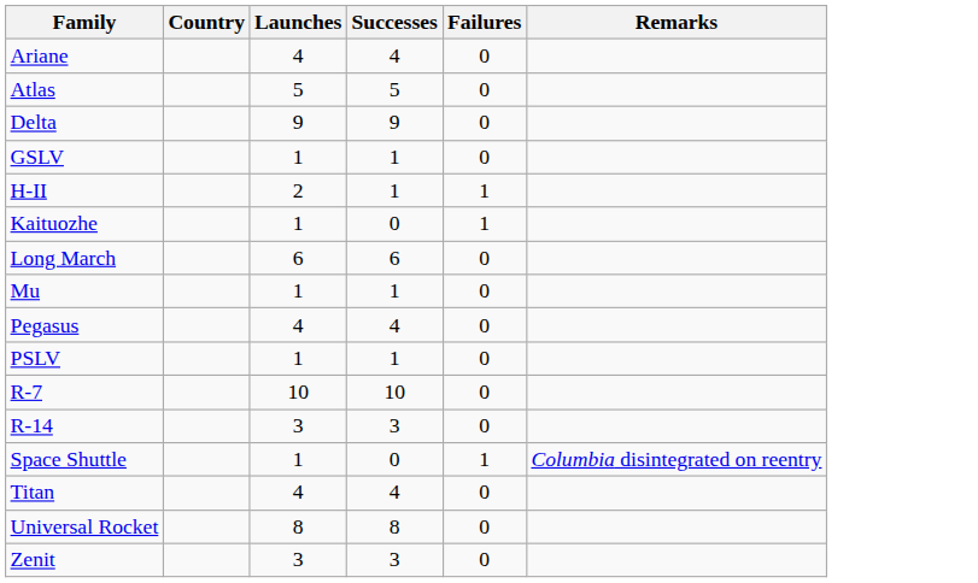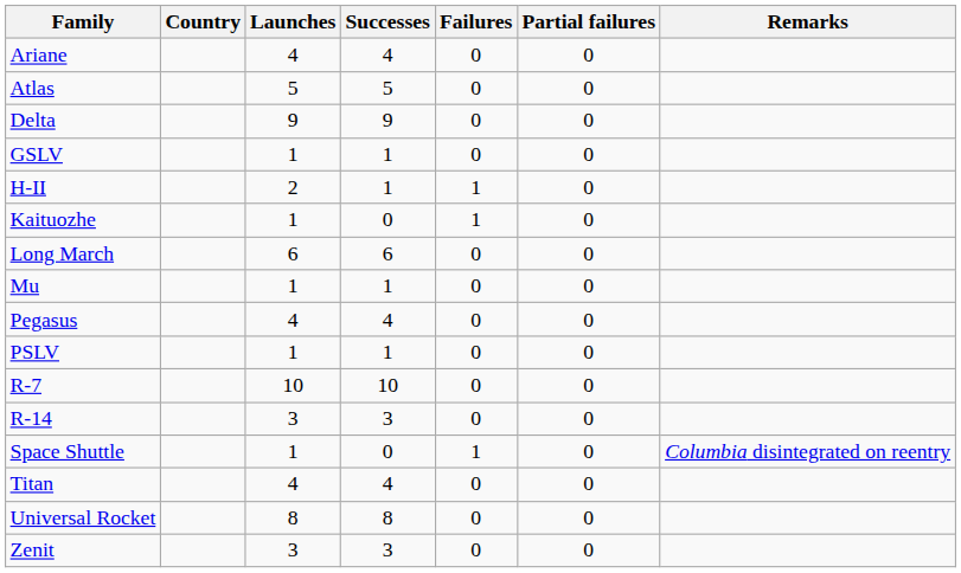 <table class="wikitable sortable collapsible collapsed" style=text-align:center>
 <tr>
 <th>Family</th>
 <th>Country</th>
 <th>Launches</th>
 <th>Successes</th>
 <th>Failures</th>
+<th>Partial failures</th>
 <th>Remarks</th>
 </tr>
 <tr>
 <td align=left><a href='#'>Ariane</a></td>
 <td align=left></td>
 <td>4</td>
 <td>4</td>
+<td>0</td>
 <td>0</td>
 <td></td>
 </tr>
 <tr>
 <td align=left><a href='#'>Atlas</a></td>
 <td align=left></td>
 <td>5</td>
 <td>5</td>
 <td>0</td>
+<td>0</td>
 <td></td>
 </tr>
 <tr>
 <td align=left><a href='#'>Delta</a></td>
 <td align=left></td>
 <td>9</td>
 <td>9</td>
+<td>0</td>
 <td>0</td>
 <td></td>
 </tr>
 <tr>
 <td align=left><a href='#'>GSLV</a></td>
 <td align=left></td>
 <td>1</td>
 <td>1</td>
 <td>0</td>
+<td>0</td>
 <td></td>
 </tr>
 <tr>
 <td align=left><a href='#'>H-II</a></td>
 <td align=left></td>
 <td>2</td>
 <td>1</td>
 <td>1</td>
+<td>0</td>
 <td></td>
 </tr>
 <tr>
 <td align=left><a href='#'>Kaituozhe</a></td>
 <td align=left></td>
 <td>1</td>
 <td>0</td>
 <td>1</td>
+<td>0</td>
 <td></td>
 </tr>
 <tr>
 <td align=left><a href='#'>Long March</a></td>
 <td align=left></td>
 <td>6</td>
 <td>6</td>
+<td>0</td>
 <td>0</td>
 <td></td>
 </tr>
 <tr>
 <td align=left><a href='#'>Mu</a></td>
 <td align=left></td>
 <td>1</td>
 <td>1</td>
 <td>0</td>
+<td>0</td>
 <td></td>
 </tr>
 <tr>
 <td align=left><a href='#'>Pegasus</a></td>
 <td align=left></td>
 <td>4</td>
 <td>4</td>
+<td>0</td>
 <td>0</td>
 <td></td>
 </tr>
 <tr>
 <td align=left><a href='#'>PSLV</a></td>
 <td align=left></td>
 <td>1</td>
 <td>1</td>
 <td>0</td>
+<td>0</td>
 <td></td>
 </tr>
 <tr>
 <td align=left><a href='#'>R-7</a></td>
 <td align=left></td>
 <td>10</td>
 <td>10</td>
+<td>0</td>
 <td>0</td>
 <td></td>
 </tr>
 <tr>
 <td align=left><a href='#'>R-14</a></td>
 <td align=left></td>
 <td>3</td>
 <td>3</td>
 <td>0</td>
+<td>0</td>
 <td></td>
 </tr>
 <tr>
 <td align=left><a href='#'>Space Shuttle</a></td>
 <td align=left></td>
 <td>1</td>
 <td>0</td>
 <td>1</td>
+<td>0</td>
 <td align=left><a href='#'><em>Columbia</em> disintegrated on reentry</a></td>
 </tr>
 <tr>
 <td align=left><a href='#'>Titan</a></td>
 <td align=left></td>
 <td>4</td>
 <td>4</td>
+<td>0</td>
 <td>0</td>
 <td></td>
 </tr>
 <tr>
 <td align=left><a href='#'>Universal Rocket</a></td>
 <td align=left></td>
 <td>8</td>
 <td>8</td>
 <td>0</td>
+<td>0</td>
 <td></td>
 </tr>
 <tr>
 <td align=left><a href='#'>Zenit</a></td>
 <td align=left></td>
 <td>3</td>
 <td>3</td>
 <td>0</td>
+<td>0</td>
 <td></td>
 </tr>
 </table>
